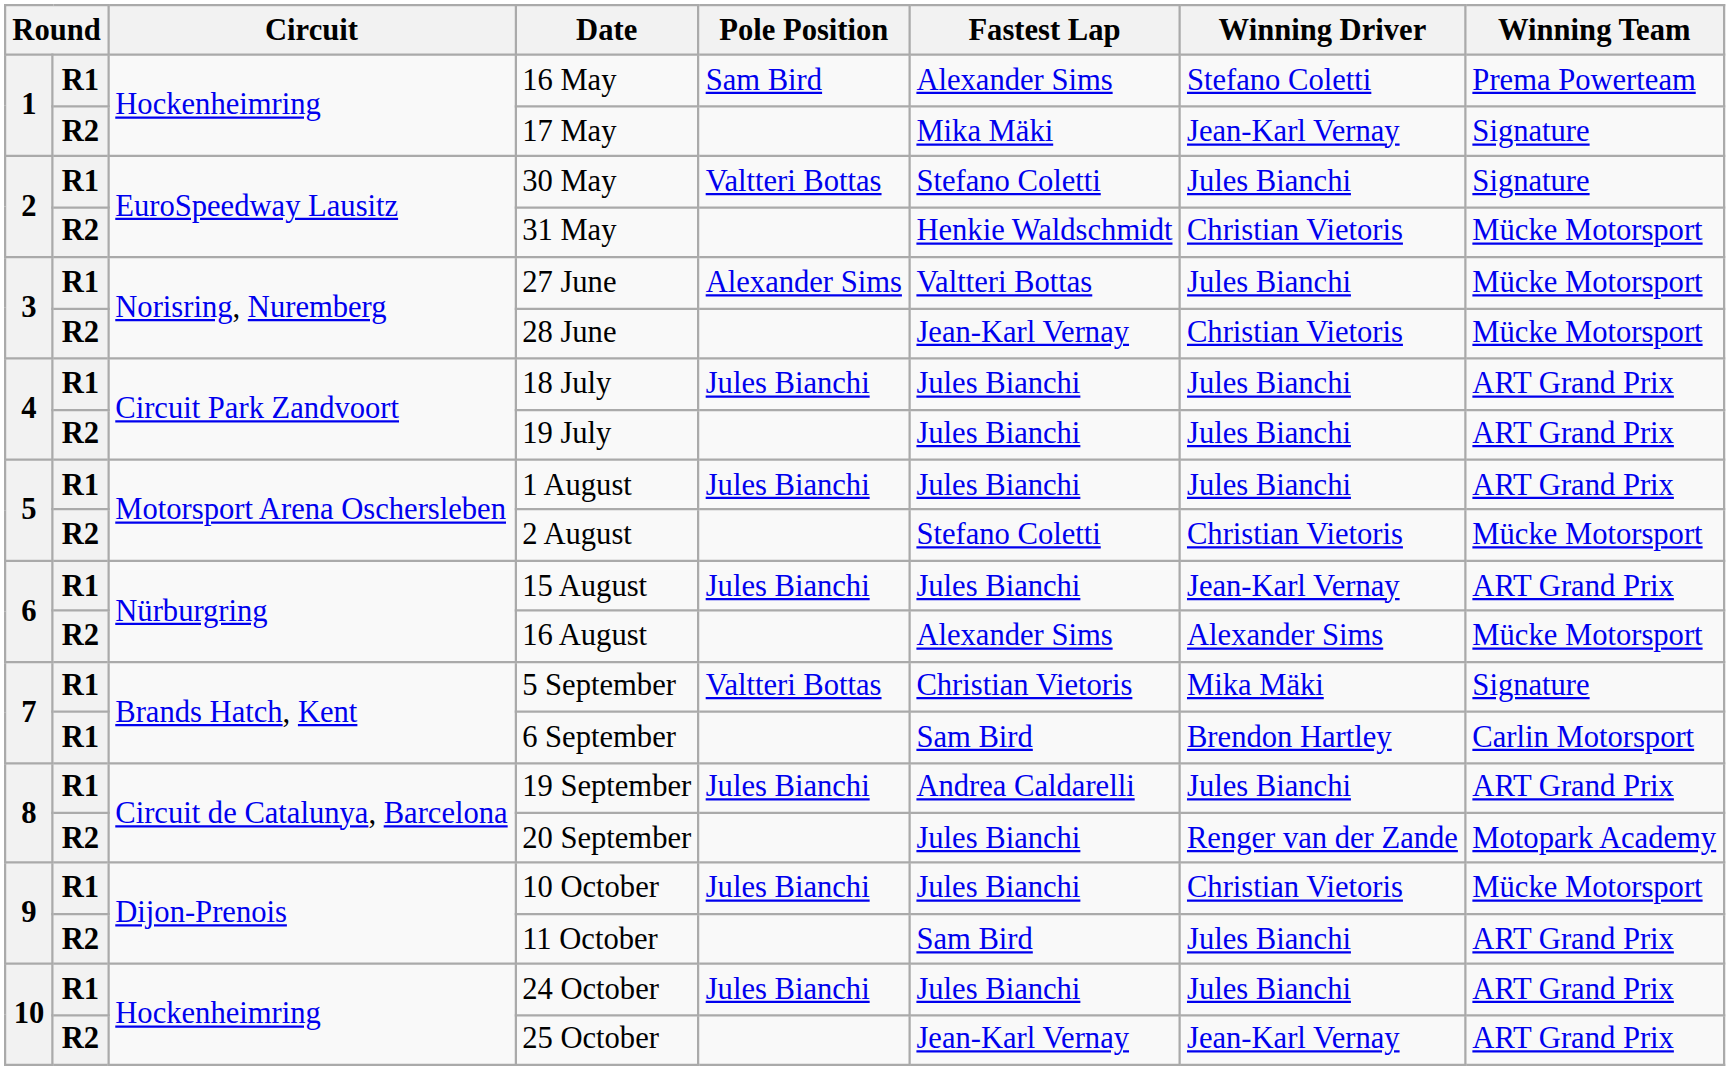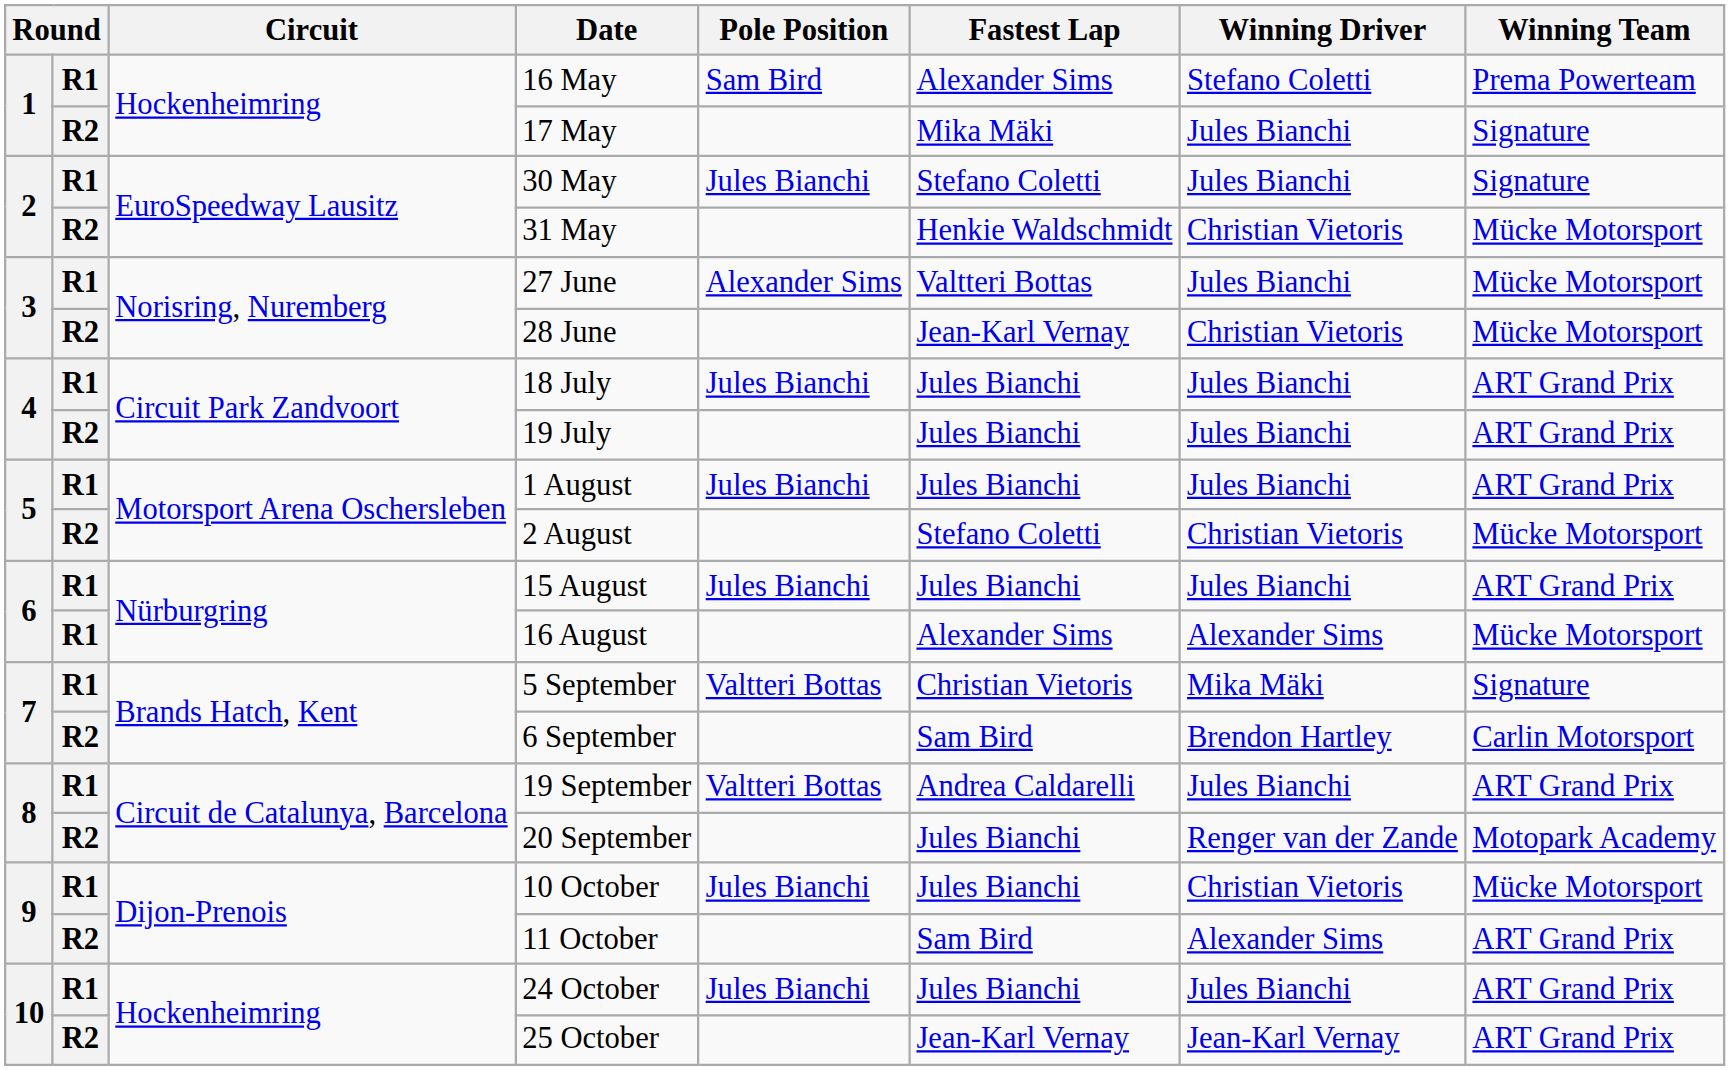 <table class="wikitable" style="font-size: 85%">
 <tr>
 <th colspan=2>Round</th>
 <th>Circuit</th>
 <th>Date</th>
 <th>Pole Position</th>
 <th>Fastest Lap</th>
 <th>Winning Driver</th>
 <th>Winning Team</th>
 </tr>
 <tr>
 <th rowspan=2>1</th>
 <th>R1</th>
 <td rowspan=2> <a href='#'>Hockenheimring</a></td>
 <td>16 May</td>
 <td> <a href='#'>Sam Bird</a></td>
 <td> <a href='#'>Alexander Sims</a></td>
 <td> <a href='#'>Stefano Coletti</a></td>
 <td> <a href='#'>Prema Powerteam</a></td>
 </tr>
 <tr>
 <th>R2</th>
 <td>17 May</td>
 <td></td>
 <td> <a href='#'>Mika Mäki</a></td>
-<td> <a href='#'>Jean-Karl Vernay</a></td>
+<td> <a href='#'>Jules Bianchi</a></td>
 <td> <a href='#'>Signature</a></td>
 </tr>
 <tr>
 <th rowspan=2>2</th>
 <th>R1</th>
 <td rowspan=2> <a href='#'>EuroSpeedway Lausitz</a></td>
 <td>30 May</td>
-<td> <a href='#'>Valtteri Bottas</a></td>
+<td> <a href='#'>Jules Bianchi</a></td>
 <td> <a href='#'>Stefano Coletti</a></td>
 <td> <a href='#'>Jules Bianchi</a></td>
 <td> <a href='#'>Signature</a></td>
 </tr>
 <tr>
 <th>R2</th>
 <td>31 May</td>
 <td></td>
 <td> <a href='#'>Henkie Waldschmidt</a></td>
 <td> <a href='#'>Christian Vietoris</a></td>
 <td> <a href='#'>Mücke Motorsport</a></td>
 </tr>
 <tr>
 <th rowspan=2>3</th>
 <th>R1</th>
 <td rowspan=2> <a href='#'>Norisring</a>, <a href='#'>Nuremberg</a></td>
 <td>27 June</td>
 <td> <a href='#'>Alexander Sims</a></td>
 <td> <a href='#'>Valtteri Bottas</a></td>
 <td> <a href='#'>Jules Bianchi</a></td>
 <td> <a href='#'>Mücke Motorsport</a></td>
 </tr>
 <tr>
 <th>R2</th>
 <td>28 June</td>
 <td></td>
 <td> <a href='#'>Jean-Karl Vernay</a></td>
 <td> <a href='#'>Christian Vietoris</a></td>
 <td> <a href='#'>Mücke Motorsport</a></td>
 </tr>
 <tr>
 <th rowspan=2>4</th>
 <th>R1</th>
 <td rowspan=2> <a href='#'>Circuit Park Zandvoort</a></td>
 <td>18 July</td>
 <td> <a href='#'>Jules Bianchi</a></td>
 <td> <a href='#'>Jules Bianchi</a></td>
 <td> <a href='#'>Jules Bianchi</a></td>
 <td> <a href='#'>ART Grand Prix</a></td>
 </tr>
 <tr>
 <th>R2</th>
 <td>19 July</td>
 <td></td>
 <td> <a href='#'>Jules Bianchi</a></td>
 <td> <a href='#'>Jules Bianchi</a></td>
 <td> <a href='#'>ART Grand Prix</a></td>
 </tr>
 <tr>
 <th rowspan=2>5</th>
 <th>R1</th>
 <td rowspan=2> <a href='#'>Motorsport Arena Oschersleben</a></td>
 <td>1 August</td>
 <td> <a href='#'>Jules Bianchi</a></td>
 <td> <a href='#'>Jules Bianchi</a></td>
 <td> <a href='#'>Jules Bianchi</a></td>
 <td> <a href='#'>ART Grand Prix</a></td>
 </tr>
 <tr>
 <th>R2</th>
 <td>2 August</td>
 <td></td>
 <td> <a href='#'>Stefano Coletti</a></td>
 <td> <a href='#'>Christian Vietoris</a></td>
 <td> <a href='#'>Mücke Motorsport</a></td>
 </tr>
 <tr>
 <th rowspan=2>6</th>
 <th>R1</th>
 <td rowspan=2> <a href='#'>Nürburgring</a></td>
 <td>15 August</td>
 <td> <a href='#'>Jules Bianchi</a></td>
 <td> <a href='#'>Jules Bianchi</a></td>
-<td> <a href='#'>Jean-Karl Vernay</a></td>
+<td> <a href='#'>Jules Bianchi</a></td>
 <td> <a href='#'>ART Grand Prix</a></td>
 </tr>
 <tr>
-<th>R2</th>
+<th>R1</th>
 <td>16 August</td>
 <td></td>
 <td> <a href='#'>Alexander Sims</a></td>
 <td> <a href='#'>Alexander Sims</a></td>
 <td> <a href='#'>Mücke Motorsport</a></td>
 </tr>
 <tr>
 <th rowspan=2>7</th>
 <th>R1</th>
 <td rowspan=2> <a href='#'>Brands Hatch</a>, <a href='#'>Kent</a></td>
 <td>5 September</td>
 <td> <a href='#'>Valtteri Bottas</a></td>
 <td> <a href='#'>Christian Vietoris</a></td>
 <td> <a href='#'>Mika Mäki</a></td>
 <td> <a href='#'>Signature</a></td>
 </tr>
 <tr>
-<th>R1</th>
+<th>R2</th>
 <td>6 September</td>
 <td></td>
 <td> <a href='#'>Sam Bird</a></td>
 <td> <a href='#'>Brendon Hartley</a></td>
 <td> <a href='#'>Carlin Motorsport</a></td>
 </tr>
 <tr>
 <th rowspan=2>8</th>
 <th>R1</th>
 <td rowspan=2> <a href='#'>Circuit de Catalunya</a>, <a href='#'>Barcelona</a></td>
 <td>19 September</td>
-<td> <a href='#'>Jules Bianchi</a></td>
+<td> <a href='#'>Valtteri Bottas</a></td>
 <td> <a href='#'>Andrea Caldarelli</a></td>
 <td> <a href='#'>Jules Bianchi</a></td>
 <td> <a href='#'>ART Grand Prix</a></td>
 </tr>
 <tr>
 <th>R2</th>
 <td>20 September</td>
 <td></td>
 <td> <a href='#'>Jules Bianchi</a></td>
 <td> <a href='#'>Renger van der Zande</a></td>
 <td> <a href='#'>Motopark Academy</a></td>
 </tr>
 <tr>
 <th rowspan=2>9</th>
 <th>R1</th>
 <td rowspan=2> <a href='#'>Dijon-Prenois</a></td>
 <td>10 October</td>
 <td> <a href='#'>Jules Bianchi</a></td>
 <td> <a href='#'>Jules Bianchi</a></td>
 <td> <a href='#'>Christian Vietoris</a></td>
 <td> <a href='#'>Mücke Motorsport</a></td>
 </tr>
 <tr>
 <th>R2</th>
 <td>11 October</td>
 <td></td>
 <td> <a href='#'>Sam Bird</a></td>
-<td> <a href='#'>Jules Bianchi</a></td>
+<td> <a href='#'>Alexander Sims</a></td>
 <td> <a href='#'>ART Grand Prix</a></td>
 </tr>
 <tr>
 <th rowspan=2>10</th>
 <th>R1</th>
 <td rowspan=2> <a href='#'>Hockenheimring</a></td>
 <td>24 October</td>
 <td> <a href='#'>Jules Bianchi</a></td>
 <td> <a href='#'>Jules Bianchi</a></td>
 <td> <a href='#'>Jules Bianchi</a></td>
 <td> <a href='#'>ART Grand Prix</a></td>
 </tr>
 <tr>
 <th>R2</th>
 <td>25 October</td>
 <td></td>
 <td> <a href='#'>Jean-Karl Vernay</a></td>
 <td> <a href='#'>Jean-Karl Vernay</a></td>
 <td> <a href='#'>ART Grand Prix</a></td>
 </tr>
 </table>
